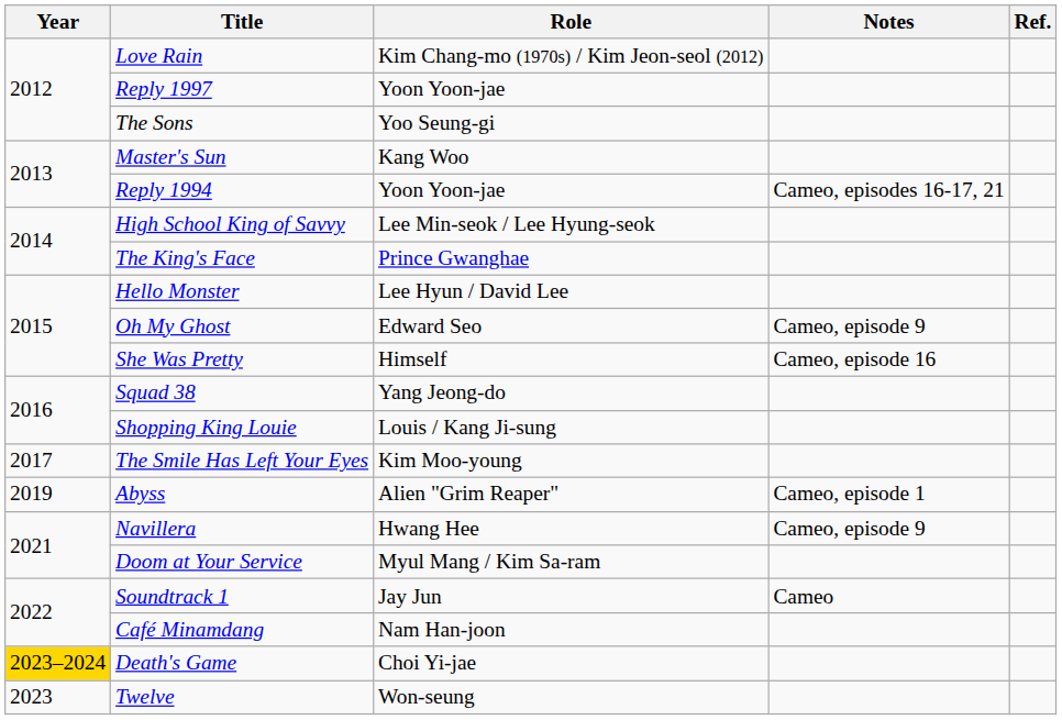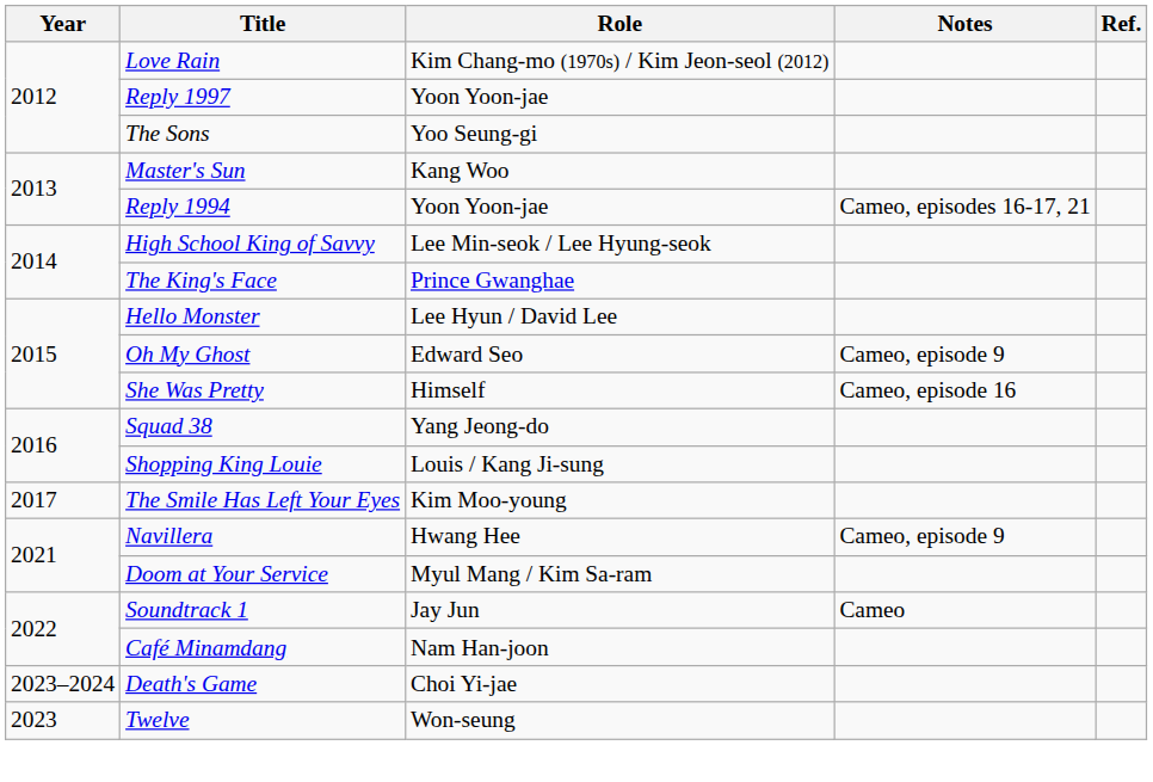 <table class="wikitable">
 <tr>
 <th>Year</th>
 <th>Title</th>
 <th>Role</th>
 <th>Notes</th>
 <th>Ref.</th>
 </tr>
 <tr>
 <td rowspan=3>2012</td>
 <td><em><a href='#'>Love Rain</a></em></td>
 <td>Kim Chang-mo <small>(1970s)</small> / Kim Jeon-seol <small>(2012)</small></td>
 <td></td>
 <td></td>
 </tr>
 <tr>
 <td><em><a href='#'>Reply 1997</a></em></td>
 <td>Yoon Yoon-jae</td>
 <td></td>
 <td></td>
 </tr>
 <tr>
 <td><em>The Sons</em></td>
 <td>Yoo Seung-gi</td>
 <td></td>
 <td></td>
 </tr>
 <tr>
 <td rowspan=2>2013</td>
 <td><em><a href='#'>Master's Sun</a></em></td>
 <td>Kang Woo</td>
 <td></td>
 <td></td>
 </tr>
 <tr>
 <td><em><a href='#'>Reply 1994</a></em></td>
 <td>Yoon Yoon-jae</td>
 <td>Cameo, episodes 16-17, 21</td>
 <td></td>
 </tr>
 <tr>
 <td rowspan=2>2014</td>
 <td><em><a href='#'>High School King of Savvy</a></em></td>
 <td>Lee Min-seok / Lee Hyung-seok</td>
 <td></td>
 <td></td>
 </tr>
 <tr>
 <td><em><a href='#'>The King's Face</a></em></td>
 <td><a href='#'>Prince Gwanghae</a></td>
 <td></td>
 <td></td>
 </tr>
 <tr>
 <td rowspan=3>2015</td>
 <td><em><a href='#'>Hello Monster</a></em></td>
 <td>Lee Hyun / David Lee</td>
 <td></td>
 <td></td>
 </tr>
 <tr>
 <td><em><a href='#'>Oh My Ghost</a></em></td>
 <td>Edward Seo</td>
 <td>Cameo, episode 9</td>
 <td></td>
 </tr>
 <tr>
 <td><em><a href='#'>She Was Pretty</a></em></td>
 <td>Himself</td>
 <td>Cameo, episode 16</td>
 <td></td>
 </tr>
 <tr>
 <td rowspan="2">2016</td>
 <td><em><a href='#'>Squad 38</a></em></td>
 <td>Yang Jeong-do</td>
 <td></td>
 <td></td>
 </tr>
 <tr>
 <td><em><a href='#'>Shopping King Louie</a></em></td>
 <td>Louis / Kang Ji-sung</td>
 <td></td>
 <td></td>
 </tr>
 <tr>
 <td>2017</td>
 <td><em><a href='#'>The Smile Has Left Your Eyes</a></em></td>
 <td>Kim Moo-young</td>
 <td></td>
 <td></td>
 </tr>
 <tr>
-<td>2019</td>
-<td><em><a href='#'>Abyss</a></em></td>
-<td>Alien "Grim Reaper"</td>
-<td>Cameo, episode 1</td>
-<td></td>
-</tr>
-<tr>
 <td rowspan="2">2021</td>
 <td><em><a href='#'>Navillera</a></em></td>
 <td>Hwang Hee</td>
 <td>Cameo, episode 9</td>
 <td></td>
 </tr>
 <tr>
 <td><em><a href='#'>Doom at Your Service</a></em></td>
 <td>Myul Mang / Kim Sa-ram</td>
 <td></td>
 <td></td>
 </tr>
 <tr>
 <td rowspan="2">2022</td>
 <td><em><a href='#'>Soundtrack 1</a></em></td>
 <td>Jay Jun</td>
 <td>Cameo</td>
 <td></td>
 </tr>
 <tr>
 <td><em><a href='#'>Café Minamdang</a></em></td>
 <td>Nam Han-joon</td>
 <td></td>
 <td></td>
 </tr>
 <tr>
-<td style="background: gold;">2023–2024</td>
+<td>2023–2024</td>
 <td><em><a href='#'>Death's Game</a></em></td>
 <td>Choi Yi-jae</td>
 <td></td>
 <td></td>
 </tr>
 <tr>
 <td>2023</td>
 <td><em><a href='#'>Twelve</a></em></td>
 <td>Won-seung</td>
 <td></td>
 <td style="text-align:center"><br></td>
 </tr>
 </table>
